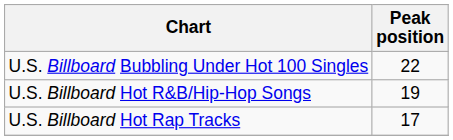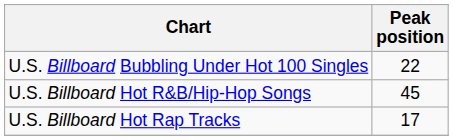 <table class="wikitable">
 <tr>
 <th align="center">Chart</th>
 <th align="center">Peak<br>position</th>
 </tr>
 <tr>
 <td align="left">U.S. <a href='#'><em>Billboard</em></a> <a href='#'>Bubbling Under Hot 100 Singles</a></td>
 <td align="center">22</td>
 </tr>
 <tr>
 <td align="left">U.S. <em>Billboard</em> <a href='#'>Hot R&B/Hip-Hop Songs</a></td>
-<td align="center">19</td>
+<td align="center">45</td>
 </tr>
 <tr>
 <td align="left">U.S. <em>Billboard</em> <a href='#'>Hot Rap Tracks</a></td>
 <td align="center">17</td>
 </tr>
 <tr>
 </tr>
 </table>
